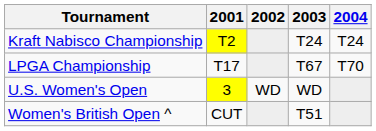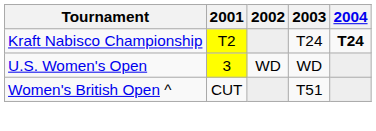 <table class="wikitable" style="font-size:95%;text-align:center;">
 <tr>
 <th>Tournament</th>
 <th>2001</th>
 <th>2002</th>
 <th>2003</th>
 <th><a href='#'>2004</a></th>
 </tr>
 <tr>
 <td align=left><a href='#'>Kraft Nabisco Championship</a></td>
 <td style="background:yellow;">T2</td>
 <td style="background:#eeeeee;"></td>
 <td>T24</td>
-<td>T24</td>
-</tr>
-<tr>
-<td align=left><a href='#'>LPGA Championship</a></td>
-<td>T17</td>
-<td style="background:#eeeeee;"></td>
-<td>T67</td>
-<td>T70</td>
+<td><strong>T24</strong></td>
 </tr>
 <tr>
 <td align=left><a href='#'>U.S. Women's Open</a></td>
 <td style="background:yellow;">3</td>
 <td>WD</td>
 <td>WD</td>
 <td style="background:#eeeeee;"></td>
 </tr>
 <tr>
 <td align=left><a href='#'>Women's British Open</a> ^</td>
 <td>CUT</td>
 <td style="background:#eeeeee;"></td>
 <td>T51</td>
 <td style="background:#eeeeee;"></td>
 </tr>
 </table>
